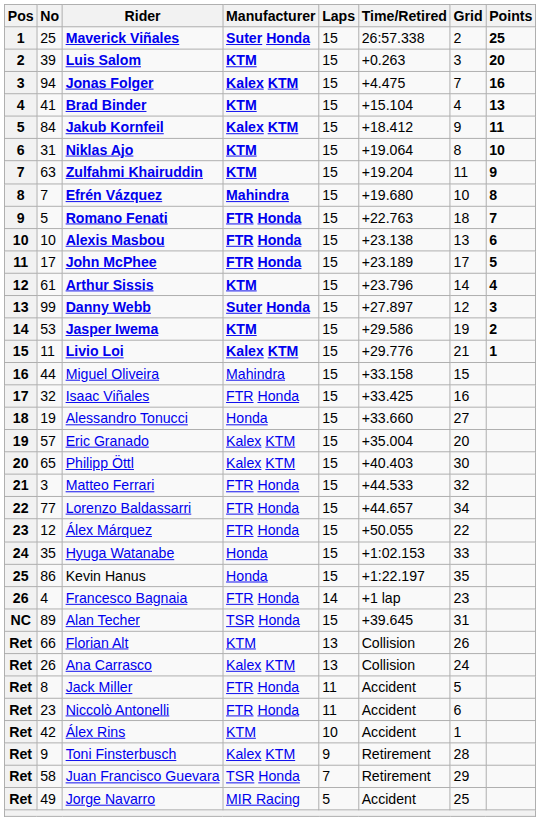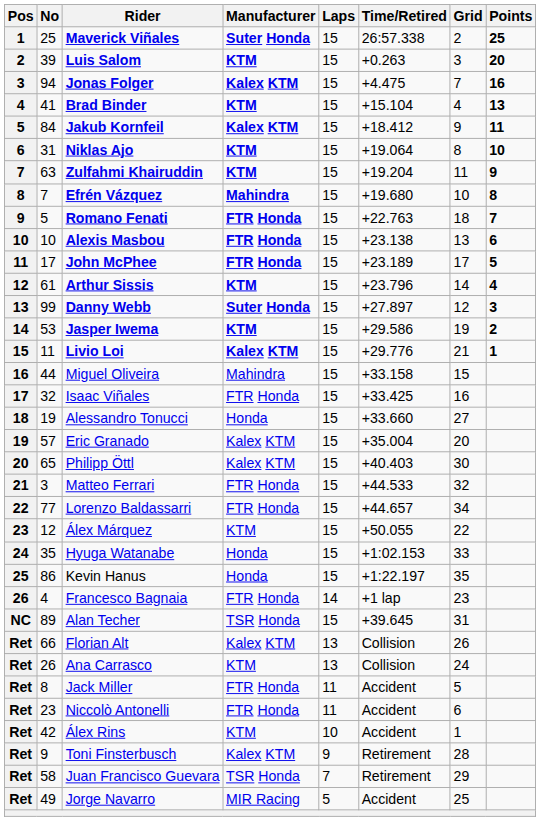 <table class="wikitable" style="font-size: 95%;">
 <tr>
 <th>Pos</th>
 <th>No</th>
 <th>Rider</th>
 <th>Manufacturer</th>
 <th>Laps</th>
 <th>Time/Retired</th>
 <th>Grid</th>
 <th>Points</th>
 </tr>
 <tr>
 <th>1</th>
 <td>25</td>
 <td> <strong><a href='#'>Maverick Viñales</a></strong></td>
 <td><strong><a href='#'>Suter</a> <a href='#'>Honda</a></strong></td>
 <td>15</td>
 <td>26:57.338</td>
 <td>2</td>
 <td><strong>25</strong></td>
 </tr>
 <tr>
 <th>2</th>
 <td>39</td>
 <td> <strong><a href='#'>Luis Salom</a></strong></td>
 <td><strong><a href='#'>KTM</a></strong></td>
 <td>15</td>
 <td>+0.263</td>
 <td>3</td>
 <td><strong>20</strong></td>
 </tr>
 <tr>
 <th>3</th>
 <td>94</td>
 <td> <strong><a href='#'>Jonas Folger</a></strong></td>
 <td><strong><a href='#'>Kalex</a> <a href='#'>KTM</a></strong></td>
 <td>15</td>
 <td>+4.475</td>
 <td>7</td>
 <td><strong>16</strong></td>
 </tr>
 <tr>
 <th>4</th>
 <td>41</td>
 <td> <strong><a href='#'>Brad Binder</a></strong></td>
 <td><strong><a href='#'>KTM</a></strong></td>
 <td>15</td>
 <td>+15.104</td>
 <td>4</td>
 <td><strong>13</strong></td>
 </tr>
 <tr>
 <th>5</th>
 <td>84</td>
 <td> <strong><a href='#'>Jakub Kornfeil</a></strong></td>
 <td><strong><a href='#'>Kalex</a> <a href='#'>KTM</a></strong></td>
 <td>15</td>
 <td>+18.412</td>
 <td>9</td>
 <td><strong>11</strong></td>
 </tr>
 <tr>
 <th>6</th>
 <td>31</td>
 <td> <strong><a href='#'>Niklas Ajo</a></strong></td>
 <td><strong><a href='#'>KTM</a></strong></td>
 <td>15</td>
 <td>+19.064</td>
 <td>8</td>
 <td><strong>10</strong></td>
 </tr>
 <tr>
 <th>7</th>
 <td>63</td>
 <td> <strong><a href='#'>Zulfahmi Khairuddin</a></strong></td>
 <td><strong><a href='#'>KTM</a></strong></td>
 <td>15</td>
 <td>+19.204</td>
 <td>11</td>
 <td><strong>9</strong></td>
 </tr>
 <tr>
 <th>8</th>
 <td>7</td>
 <td> <strong><a href='#'>Efrén Vázquez</a></strong></td>
 <td><strong><a href='#'>Mahindra</a></strong></td>
 <td>15</td>
 <td>+19.680</td>
 <td>10</td>
 <td><strong>8</strong></td>
 </tr>
 <tr>
 <th>9</th>
 <td>5</td>
 <td> <strong><a href='#'>Romano Fenati</a></strong></td>
 <td><strong><a href='#'>FTR</a> <a href='#'>Honda</a></strong></td>
 <td>15</td>
 <td>+22.763</td>
 <td>18</td>
 <td><strong>7</strong></td>
 </tr>
 <tr>
 <th>10</th>
 <td>10</td>
 <td> <strong><a href='#'>Alexis Masbou</a></strong></td>
 <td><strong><a href='#'>FTR</a> <a href='#'>Honda</a></strong></td>
 <td>15</td>
 <td>+23.138</td>
 <td>13</td>
 <td><strong>6</strong></td>
 </tr>
 <tr>
 <th>11</th>
 <td>17</td>
 <td> <strong><a href='#'>John McPhee</a></strong></td>
 <td><strong><a href='#'>FTR</a> <a href='#'>Honda</a></strong></td>
 <td>15</td>
 <td>+23.189</td>
 <td>17</td>
 <td><strong>5</strong></td>
 </tr>
 <tr>
 <th>12</th>
 <td>61</td>
 <td> <strong><a href='#'>Arthur Sissis</a></strong></td>
 <td><strong><a href='#'>KTM</a></strong></td>
 <td>15</td>
 <td>+23.796</td>
 <td>14</td>
 <td><strong>4</strong></td>
 </tr>
 <tr>
 <th>13</th>
 <td>99</td>
 <td> <strong><a href='#'>Danny Webb</a></strong></td>
 <td><strong><a href='#'>Suter</a> <a href='#'>Honda</a></strong></td>
 <td>15</td>
 <td>+27.897</td>
 <td>12</td>
 <td><strong>3</strong></td>
 </tr>
 <tr>
 <th>14</th>
 <td>53</td>
 <td> <strong><a href='#'>Jasper Iwema</a></strong></td>
 <td><strong><a href='#'>KTM</a></strong></td>
 <td>15</td>
 <td>+29.586</td>
 <td>19</td>
 <td><strong>2</strong></td>
 </tr>
 <tr>
 <th>15</th>
 <td>11</td>
 <td> <strong><a href='#'>Livio Loi</a></strong></td>
 <td><strong><a href='#'>Kalex</a> <a href='#'>KTM</a></strong></td>
 <td>15</td>
 <td>+29.776</td>
 <td>21</td>
 <td><strong>1</strong></td>
 </tr>
 <tr>
 <th>16</th>
 <td>44</td>
 <td> <a href='#'>Miguel Oliveira</a></td>
 <td><a href='#'>Mahindra</a></td>
 <td>15</td>
 <td>+33.158</td>
 <td>15</td>
 <td></td>
 </tr>
 <tr>
 <th>17</th>
 <td>32</td>
 <td> <a href='#'>Isaac Viñales</a></td>
 <td><a href='#'>FTR</a> <a href='#'>Honda</a></td>
 <td>15</td>
 <td>+33.425</td>
 <td>16</td>
 <td></td>
 </tr>
 <tr>
 <th>18</th>
 <td>19</td>
 <td> <a href='#'>Alessandro Tonucci</a></td>
 <td><a href='#'>Honda</a></td>
 <td>15</td>
 <td>+33.660</td>
 <td>27</td>
 <td></td>
 </tr>
 <tr>
 <th>19</th>
 <td>57</td>
 <td> <a href='#'>Eric Granado</a></td>
 <td><a href='#'>Kalex</a> <a href='#'>KTM</a></td>
 <td>15</td>
 <td>+35.004</td>
 <td>20</td>
 <td></td>
 </tr>
 <tr>
 <th>20</th>
 <td>65</td>
 <td> <a href='#'>Philipp Öttl</a></td>
 <td><a href='#'>Kalex</a> <a href='#'>KTM</a></td>
 <td>15</td>
 <td>+40.403</td>
 <td>30</td>
 <td></td>
 </tr>
 <tr>
 <th>21</th>
 <td>3</td>
 <td> <a href='#'>Matteo Ferrari</a></td>
 <td><a href='#'>FTR</a> <a href='#'>Honda</a></td>
 <td>15</td>
 <td>+44.533</td>
 <td>32</td>
 <td></td>
 </tr>
 <tr>
 <th>22</th>
 <td>77</td>
 <td> <a href='#'>Lorenzo Baldassarri</a></td>
 <td><a href='#'>FTR</a> <a href='#'>Honda</a></td>
 <td>15</td>
 <td>+44.657</td>
 <td>34</td>
 <td></td>
 </tr>
 <tr>
 <th>23</th>
 <td>12</td>
 <td> <a href='#'>Álex Márquez</a></td>
-<td><a href='#'>FTR</a> <a href='#'>Honda</a></td>
+<td><a href='#'>KTM</a></td>
 <td>15</td>
 <td>+50.055</td>
 <td>22</td>
 <td></td>
 </tr>
 <tr>
 <th>24</th>
 <td>35</td>
 <td> <a href='#'>Hyuga Watanabe</a></td>
 <td><a href='#'>Honda</a></td>
 <td>15</td>
 <td>+1:02.153</td>
 <td>33</td>
 <td></td>
 </tr>
 <tr>
 <th>25</th>
 <td>86</td>
 <td> Kevin Hanus</td>
 <td><a href='#'>Honda</a></td>
 <td>15</td>
 <td>+1:22.197</td>
 <td>35</td>
 <td></td>
 </tr>
 <tr>
 <th>26</th>
 <td>4</td>
 <td> <a href='#'>Francesco Bagnaia</a></td>
 <td><a href='#'>FTR</a> <a href='#'>Honda</a></td>
 <td>14</td>
 <td>+1 lap</td>
 <td>23</td>
 <td></td>
 </tr>
 <tr>
 <th>NC</th>
 <td>89</td>
 <td> <a href='#'>Alan Techer</a></td>
 <td><a href='#'>TSR</a> <a href='#'>Honda</a></td>
 <td>15</td>
 <td>+39.645</td>
 <td>31</td>
 <td></td>
 </tr>
 <tr>
 <th>Ret</th>
 <td>66</td>
 <td> <a href='#'>Florian Alt</a></td>
-<td><a href='#'>KTM</a></td>
+<td><a href='#'>Kalex</a> <a href='#'>KTM</a></td>
 <td>13</td>
 <td>Collision</td>
 <td>26</td>
 <td></td>
 </tr>
 <tr>
 <th>Ret</th>
 <td>26</td>
 <td> <a href='#'>Ana Carrasco</a></td>
-<td><a href='#'>Kalex</a> <a href='#'>KTM</a></td>
+<td><a href='#'>KTM</a></td>
 <td>13</td>
 <td>Collision</td>
 <td>24</td>
 <td></td>
 </tr>
 <tr>
 <th>Ret</th>
 <td>8</td>
 <td> <a href='#'>Jack Miller</a></td>
 <td><a href='#'>FTR</a> <a href='#'>Honda</a></td>
 <td>11</td>
 <td>Accident</td>
 <td>5</td>
 <td></td>
 </tr>
 <tr>
 <th>Ret</th>
 <td>23</td>
 <td> <a href='#'>Niccolò Antonelli</a></td>
 <td><a href='#'>FTR</a> <a href='#'>Honda</a></td>
 <td>11</td>
 <td>Accident</td>
 <td>6</td>
 <td></td>
 </tr>
 <tr>
 <th>Ret</th>
 <td>42</td>
 <td> <a href='#'>Álex Rins</a></td>
 <td><a href='#'>KTM</a></td>
 <td>10</td>
 <td>Accident</td>
 <td>1</td>
 <td></td>
 </tr>
 <tr>
 <th>Ret</th>
 <td>9</td>
 <td> <a href='#'>Toni Finsterbusch</a></td>
 <td><a href='#'>Kalex</a> <a href='#'>KTM</a></td>
 <td>9</td>
 <td>Retirement</td>
 <td>28</td>
 <td></td>
 </tr>
 <tr>
 <th>Ret</th>
 <td>58</td>
 <td> <a href='#'>Juan Francisco Guevara</a></td>
 <td><a href='#'>TSR</a> <a href='#'>Honda</a></td>
 <td>7</td>
 <td>Retirement</td>
 <td>29</td>
 <td></td>
 </tr>
 <tr>
 <th>Ret</th>
 <td>49</td>
 <td> <a href='#'>Jorge Navarro</a></td>
 <td><a href='#'>MIR Racing</a></td>
 <td>5</td>
 <td>Accident</td>
 <td>25</td>
 <td></td>
 </tr>
 <tr>
 <th colspan=8></th>
 </tr>
 </table>
